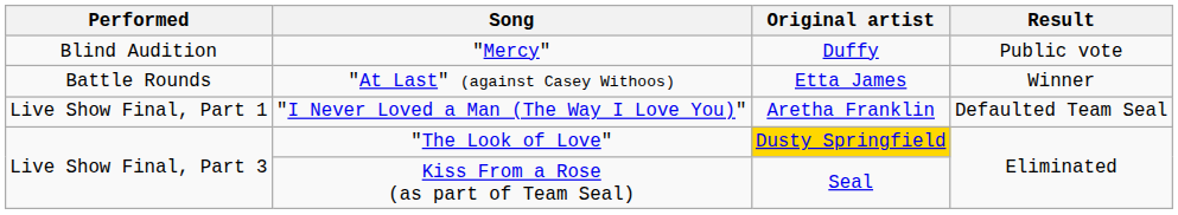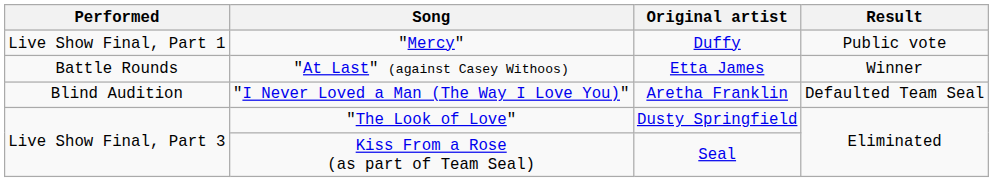 <table class="wikitable plainrowheaders" style="text-align:center;">
 <tr>
 <th scope="col">Performed</th>
 <th scope="col">Song</th>
 <th scope="col">Original artist</th>
 <th scope="col">Result</th>
 </tr>
 <tr>
-<td>Blind Audition</td>
+<td>Live Show Final, Part 1</td>
 <td>"<a href='#'>Mercy</a>"</td>
 <td><a href='#'>Duffy</a></td>
 <td>Public vote</td>
 </tr>
 <tr>
 <td>Battle Rounds</td>
 <td>"<a href='#'>At Last</a>" <small>(against Casey Withoos)</small></td>
 <td><a href='#'>Etta James</a></td>
 <td>Winner</td>
 </tr>
 <tr>
-<td>Live Show Final, Part 1</td>
+<td>Blind Audition</td>
 <td>"<a href='#'>I Never Loved a Man (The Way I Love You)</a>"</td>
 <td><a href='#'>Aretha Franklin</a></td>
 <td>Defaulted Team Seal</td>
 </tr>
 <tr>
 <td rowspan="2">Live Show Final, Part 3</td>
 <td>"<a href='#'>The Look of Love</a>"</td>
-<td style="background: gold;"><a href='#'>Dusty Springfield</a></td>
+<td><a href='#'>Dusty Springfield</a></td>
 <td rowspan="2">Eliminated</td>
 </tr>
 <tr>
 <td><a href='#'>Kiss From a Rose</a><br>(as part of Team Seal)</td>
 <td><a href='#'>Seal</a></td>
 </tr>
 </table>
